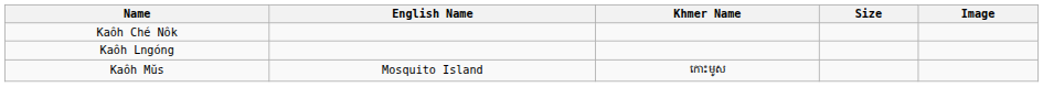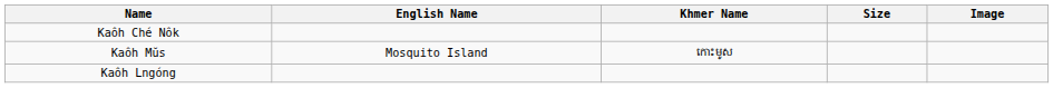 <table class="wikitable sortable"  style="text-align:center; width:95%">
 <tr>
 <th>Name</th>
 <th>English Name</th>
 <th>Khmer Name</th>
 <th>Size</th>
 <th>Image</th>
 </tr>
 <tr>
 <td>Kaôh Ché Nôk</td>
 <td></td>
 <td></td>
 <td></td>
 <td></td>
 </tr>
 <tr>
+<td>Kaôh Mŭs</td>
+<td>Mosquito Island</td>
+<td>កោះមូស</td>
+<td></td>
+<td></td>
+</tr>
+<tr>
 <td>Kaôh Lngóng</td>
 <td></td>
 <td></td>
 <td></td>
 <td></td>
 </tr>
-<tr>
-<td>Kaôh Mŭs</td>
-<td>Mosquito Island</td>
-<td>កោះមូស</td>
-<td></td>
-<td></td>
-</tr>
 </table>
